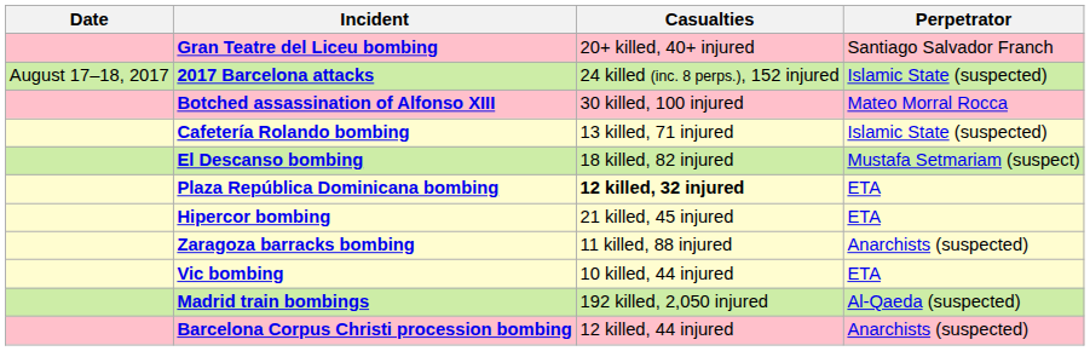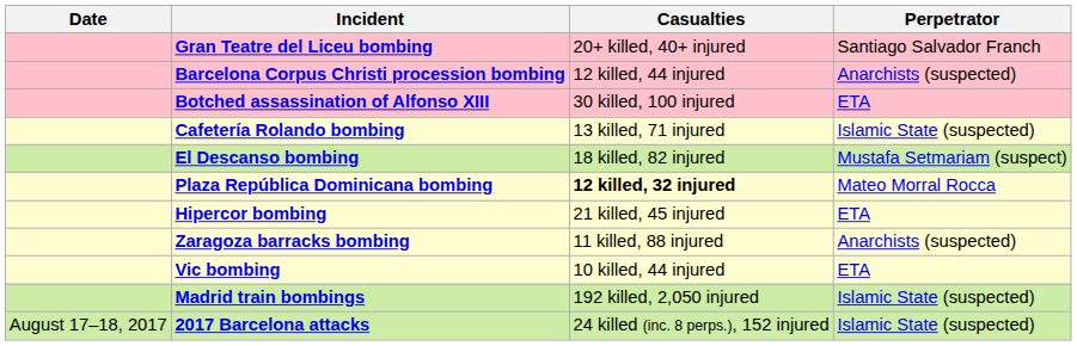 <table class="wikitable sortable">
 <tr>
 <th>Date</th>
 <th>Incident</th>
 <th data-sort-type="number">Casualties</th>
 <th>Perpetrator</th>
 </tr>
 <tr style="background:#FFC0CB">
 <td></td>
 <td><strong><a href='#'>Gran Teatre del Liceu bombing</a></strong></td>
 <td>20+ killed, 40+ injured</td>
 <td>Santiago Salvador Franch</td>
 </tr>
-<tr style="background:#CDEDA7">
-<td data-sort-value=>August 17–18, 2017</td>
-<td><strong><a href='#'>2017 Barcelona attacks</a></strong></td>
-<td>24 killed <small>(inc. 8 perps.)</small>, 152 injured</td>
-<td><a href='#'>Islamic State</a> (suspected)</td>
+<tr style="background:#FFC0CB">
+<td></td>
+<td><strong><a href='#'>Barcelona Corpus Christi procession bombing</a></strong></td>
+<td>12 killed, 44 injured</td>
+<td><a href='#'>Anarchists</a> (suspected)</td>
 </tr>
 <tr style="background:#FFC0CB">
 <td></td>
 <td><a href='#'><strong>Botched assassination of Alfonso XIII</strong></a></td>
 <td>30 killed, 100 injured</td>
-<td><a href='#'>Mateo Morral Rocca</a></td>
+<td><a href='#'>ETA</a></td>
 </tr>
 <tr style="background:#FFFDD0">
 <td></td>
 <td><strong><a href='#'>Cafetería Rolando bombing</a></strong></td>
 <td>13 killed, 71 injured</td>
 <td><a href='#'>Islamic State</a> (suspected)</td>
 </tr>
 <tr style="background:#CDEDA7">
 <td></td>
 <td><strong><a href='#'>El Descanso bombing</a></strong></td>
 <td>18 killed, 82 injured</td>
 <td><a href='#'>Mustafa Setmariam</a> (suspect)</td>
 </tr>
 <tr style="background:#FFFDD0">
 <td></td>
 <td><strong><a href='#'>Plaza República Dominicana bombing</a></strong></td>
 <td><strong>12 killed, 32 injured</strong></td>
-<td><a href='#'>ETA</a></td>
+<td><a href='#'>Mateo Morral Rocca</a></td>
 </tr>
 <tr style="background:#FFFDD0">
 <td></td>
 <td><strong><a href='#'>Hipercor bombing</a></strong></td>
 <td>21 killed, 45 injured</td>
 <td><a href='#'>ETA</a></td>
 </tr>
 <tr style="background:#FFFDD0">
 <td></td>
 <td><strong><a href='#'>Zaragoza barracks bombing</a></strong></td>
 <td>11 killed, 88 injured</td>
 <td><a href='#'>Anarchists</a> (suspected)</td>
 </tr>
 <tr style="background:#FFFDD0">
 <td></td>
 <td><strong><a href='#'>Vic bombing</a></strong></td>
 <td>10 killed, 44 injured</td>
 <td><a href='#'>ETA</a></td>
 </tr>
 <tr style="background:#CDEDA7">
 <td></td>
 <td><strong><a href='#'>Madrid train bombings</a></strong></td>
 <td>192 killed, 2,050 injured</td>
-<td><a href='#'>Al-Qaeda</a> (suspected)</td>
+<td><a href='#'>Islamic State</a> (suspected)</td>
 </tr>
-<tr style="background:#FFC0CB">
-<td></td>
-<td><strong><a href='#'>Barcelona Corpus Christi procession bombing</a></strong></td>
-<td>12 killed, 44 injured</td>
-<td><a href='#'>Anarchists</a> (suspected)</td>
+<tr style="background:#CDEDA7">
+<td data-sort-value=>August 17–18, 2017</td>
+<td><strong><a href='#'>2017 Barcelona attacks</a></strong></td>
+<td>24 killed <small>(inc. 8 perps.)</small>, 152 injured</td>
+<td><a href='#'>Islamic State</a> (suspected)</td>
 </tr>
 </table>
